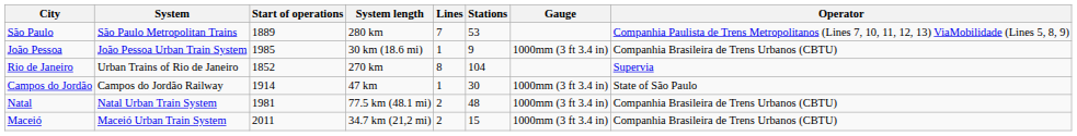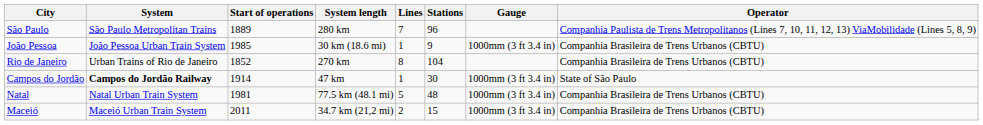 <table class="wikitable sortable">
 <tr>
 <th>City</th>
 <th>System</th>
 <th>Start of operations</th>
 <th>System length</th>
 <th>Lines</th>
 <th>Stations</th>
 <th>Gauge</th>
 <th>Operator</th>
 </tr>
 <tr>
 <td><a href='#'>São Paulo</a></td>
 <td><a href='#'>São Paulo Metropolitan Trains</a></td>
 <td>1889</td>
 <td>280 km</td>
 <td>7</td>
-<td>53</td>
+<td>96</td>
 <td></td>
 <td> <a href='#'>Companhia Paulista de Trens Metropolitanos</a> (Lines 7, 10, 11, 12, 13)  <a href='#'>ViaMobilidade</a> (Lines 5, 8, 9)</td>
 </tr>
 <tr>
 <td><a href='#'>João Pessoa</a></td>
 <td><a href='#'>João Pessoa Urban Train System</a></td>
 <td>1985</td>
 <td>30 km (18.6 mi)</td>
 <td>1</td>
 <td>9</td>
 <td>1000mm (3 ft 3.4 in)</td>
 <td> Companhia Brasileira de Trens Urbanos (CBTU)</td>
 </tr>
 <tr>
 <td><a href='#'>Rio de Janeiro</a></td>
 <td>Urban Trains of Rio de Janeiro</td>
 <td>1852</td>
 <td>270 km</td>
 <td>8</td>
 <td>104</td>
 <td></td>
-<td><a href='#'>Supervia</a></td>
+<td> Companhia Brasileira de Trens Urbanos (CBTU)</td>
 </tr>
 <tr>
 <td><a href='#'>Campos do Jordão</a></td>
-<td>Campos do Jordão Railway</td>
+<td><strong>Campos do Jordão Railway</strong></td>
 <td>1914</td>
 <td>47 km</td>
 <td>1</td>
 <td>30</td>
 <td>1000mm (3 ft 3.4 in)</td>
 <td> State of São Paulo</td>
 </tr>
 <tr>
 <td><a href='#'>Natal</a></td>
 <td><a href='#'>Natal Urban Train System</a></td>
 <td>1981</td>
 <td>77.5 km (48.1 mi)</td>
-<td>2</td>
+<td>5</td>
 <td>48</td>
 <td>1000mm (3 ft 3.4 in)</td>
 <td> Companhia Brasileira de Trens Urbanos (CBTU)</td>
 </tr>
 <tr>
 <td><a href='#'>Maceió</a></td>
 <td><a href='#'>Maceió Urban Train System</a></td>
 <td>2011</td>
 <td>34.7 km (21,2 mi)</td>
 <td>2</td>
 <td>15</td>
 <td>1000mm (3 ft 3.4 in)</td>
 <td> Companhia Brasileira de Trens Urbanos (CBTU)</td>
 </tr>
 </table>
